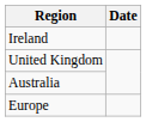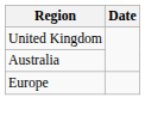 <table class=wikitable>
 <tr>
 <th>Region</th>
 <th>Date</th>
-</tr>
-<tr>
-<td>Ireland</td>
-<td></td>
 </tr>
 <tr>
 <td>United Kingdom</td>
 <td rowspan=2></td>
 </tr>
 <tr>
 <td>Australia</td>
 </tr>
 <tr>
 <td>Europe</td>
 <td></td>
 </tr>
 </table>
